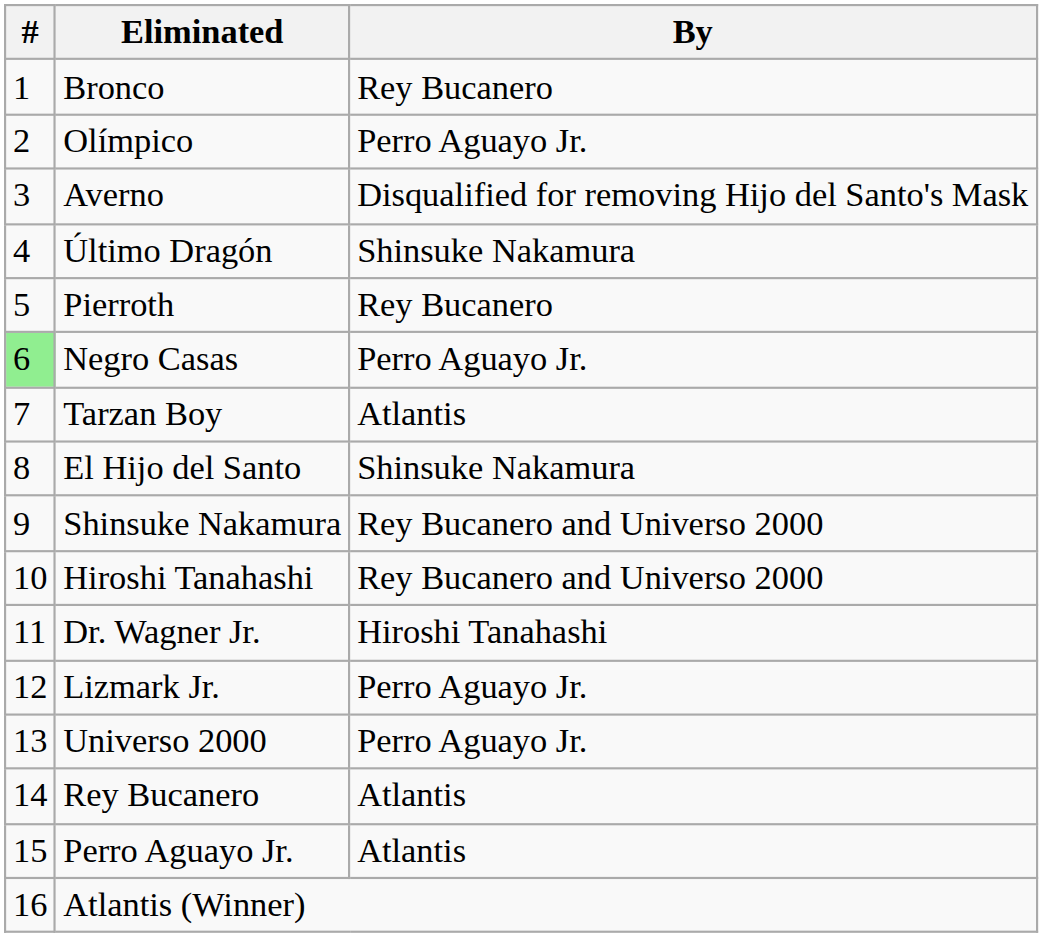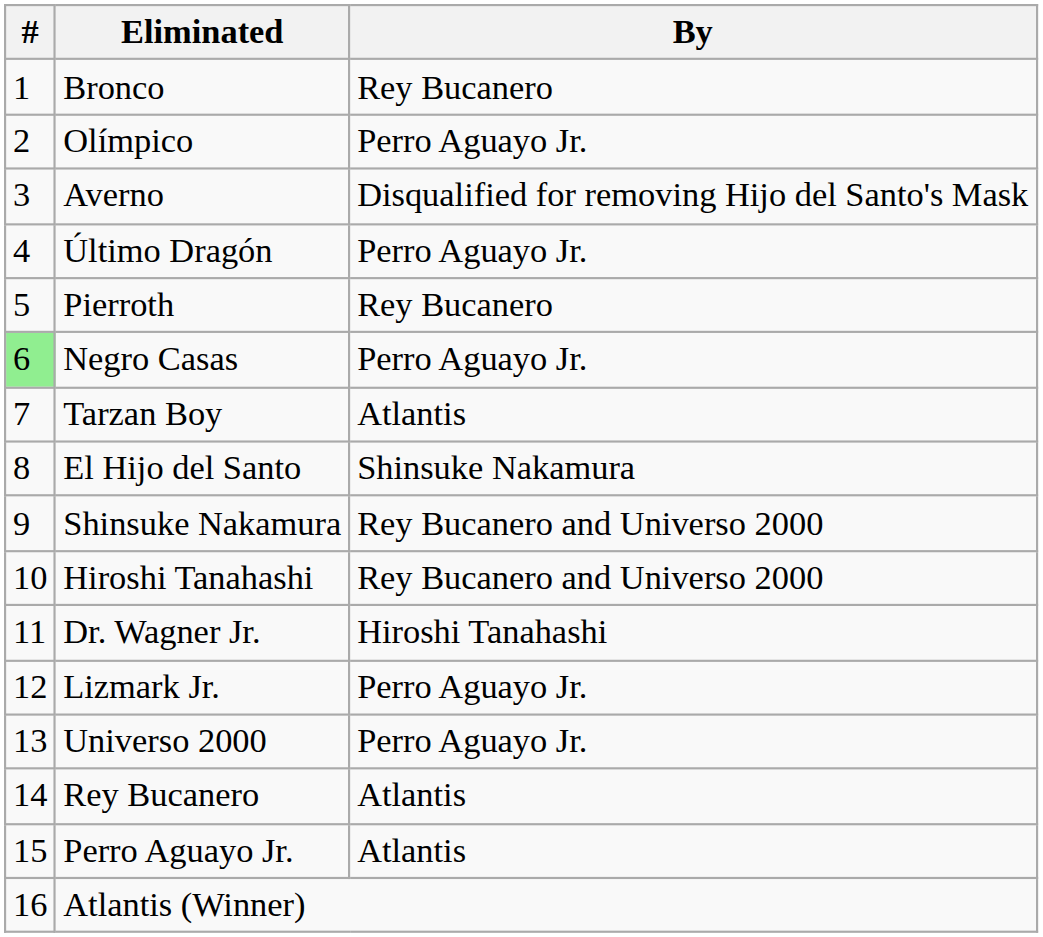 <table class="wikitable sortable">
 <tr>
 <th>#</th>
 <th>Eliminated</th>
 <th>By</th>
 </tr>
 <tr>
 <td>1</td>
 <td>Bronco</td>
 <td>Rey Bucanero</td>
 </tr>
 <tr>
 <td>2</td>
 <td>Olímpico</td>
 <td>Perro Aguayo Jr.</td>
 </tr>
 <tr>
 <td>3</td>
 <td>Averno</td>
 <td>Disqualified for removing Hijo del Santo's Mask</td>
 </tr>
 <tr>
 <td>4</td>
 <td>Último Dragón</td>
-<td>Shinsuke Nakamura</td>
+<td>Perro Aguayo Jr.</td>
 </tr>
 <tr>
 <td>5</td>
 <td>Pierroth</td>
 <td>Rey Bucanero</td>
 </tr>
 <tr>
 <td style="background: lightgreen;">6</td>
 <td>Negro Casas</td>
 <td>Perro Aguayo Jr.</td>
 </tr>
 <tr>
 <td>7</td>
 <td>Tarzan Boy</td>
 <td>Atlantis</td>
 </tr>
 <tr>
 <td>8</td>
 <td>El Hijo del Santo</td>
 <td>Shinsuke Nakamura</td>
 </tr>
 <tr>
 <td>9</td>
 <td>Shinsuke Nakamura</td>
 <td>Rey Bucanero and Universo 2000</td>
 </tr>
 <tr>
 <td>10</td>
 <td>Hiroshi Tanahashi</td>
 <td>Rey Bucanero and Universo 2000</td>
 </tr>
 <tr>
 <td>11</td>
 <td>Dr. Wagner Jr.</td>
 <td>Hiroshi Tanahashi</td>
 </tr>
 <tr>
 <td>12</td>
 <td>Lizmark Jr.</td>
 <td>Perro Aguayo Jr.</td>
 </tr>
 <tr>
 <td>13</td>
 <td>Universo 2000</td>
 <td>Perro Aguayo Jr.</td>
 </tr>
 <tr>
 <td>14</td>
 <td>Rey Bucanero</td>
 <td>Atlantis</td>
 </tr>
 <tr>
 <td>15</td>
 <td>Perro Aguayo Jr.</td>
 <td>Atlantis</td>
 </tr>
 <tr>
 <td>16</td>
 <td colspan=2>Atlantis (Winner)</td>
 </tr>
 </table>
